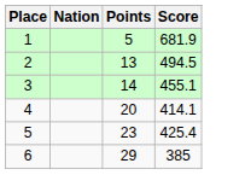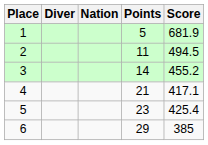 <table class="wikitable sortable" style="text-align:center">
 <tr>
 <th>Place</th>
+<th>Diver</th>
 <th>Nation</th>
 <th>Points</th>
 <th>Score</th>
 </tr>
 <tr style="background:#cfc;">
 <td>1</td>
 <td align=left></td>
+<td align=left></td>
 <td>5</td>
 <td>681.9</td>
 </tr>
 <tr style="background:#cfc;">
 <td>2</td>
 <td align=left></td>
-<td>13</td>
+<td align=left></td>
+<td>11</td>
 <td>494.5</td>
 </tr>
 <tr style="background:#cfc;">
 <td>3</td>
 <td align=left></td>
+<td align=left></td>
 <td>14</td>
-<td>455.1</td>
+<td>455.2</td>
 </tr>
 <tr>
 <td>4</td>
 <td align=left></td>
-<td>20</td>
-<td>414.1</td>
+<td align=left></td>
+<td>21</td>
+<td>417.1</td>
 </tr>
 <tr>
 <td>5</td>
+<td align=left></td>
 <td align=left></td>
 <td>23</td>
 <td>425.4</td>
 </tr>
 <tr>
 <td>6</td>
 <td align=left></td>
+<td align=left></td>
 <td>29</td>
 <td>385</td>
 </tr>
 </table>
